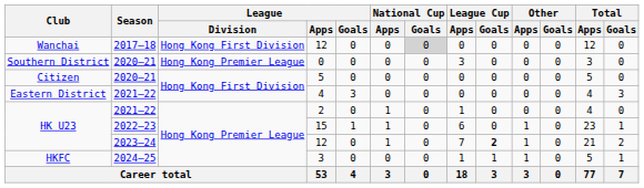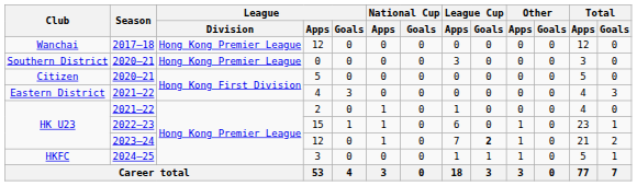 <table class="wikitable" style="text-align: center">
 <tr>
 <th rowspan="2">Club</th>
 <th rowspan="2">Season</th>
 <th colspan="3">League</th>
 <th colspan="2">National Cup</th>
 <th colspan="2">League Cup</th>
 <th colspan="2">Other</th>
 <th colspan="2">Total</th>
 </tr>
 <tr>
 <th>Division</th>
 <th>Apps</th>
 <th>Goals</th>
 <th>Apps</th>
 <th>Goals</th>
 <th>Apps</th>
 <th>Goals</th>
 <th>Apps</th>
 <th>Goals</th>
 <th>Apps</th>
 <th>Goals</th>
 </tr>
 <tr>
 <td><a href='#'>Wanchai</a></td>
 <td><a href='#'>2017–18</a></td>
-<td><a href='#'>Hong Kong First Division</a></td>
+<td><a href='#'>Hong Kong Premier League</a></td>
 <td>12</td>
 <td>0</td>
 <td>0</td>
-<td style="background: lightgrey;">0</td>
+<td>0</td>
 <td>0</td>
 <td>0</td>
 <td>0</td>
 <td>0</td>
 <td>12</td>
 <td>0</td>
 </tr>
 <tr>
 <td><a href='#'>Southern District</a></td>
 <td><a href='#'>2020–21</a></td>
 <td><a href='#'>Hong Kong Premier League</a></td>
 <td>0</td>
 <td>0</td>
 <td>0</td>
 <td>0</td>
 <td>3</td>
 <td>0</td>
 <td>0</td>
 <td>0</td>
 <td>3</td>
 <td>0</td>
 </tr>
 <tr>
 <td><a href='#'>Citizen</a></td>
 <td><a href='#'>2020–21</a></td>
 <td rowspan="2"><a href='#'>Hong Kong First Division</a></td>
 <td>5</td>
 <td>0</td>
 <td>0</td>
 <td>0</td>
 <td>0</td>
 <td>0</td>
 <td>0</td>
 <td>0</td>
 <td>5</td>
 <td>0</td>
 </tr>
 <tr>
 <td><a href='#'>Eastern District</a></td>
 <td><a href='#'>2021–22</a></td>
 <td>4</td>
 <td>3</td>
 <td>0</td>
 <td>0</td>
 <td>0</td>
 <td>0</td>
 <td>0</td>
 <td>0</td>
 <td>4</td>
 <td>3</td>
 </tr>
 <tr>
 <td rowspan="3"><a href='#'>HK U23</a></td>
 <td><a href='#'>2021–22</a></td>
 <td rowspan="4"><a href='#'>Hong Kong Premier League</a></td>
 <td>2</td>
 <td>0</td>
 <td>1</td>
 <td>0</td>
 <td>1</td>
 <td>0</td>
 <td>0</td>
 <td>0</td>
 <td>4</td>
 <td>0</td>
 </tr>
 <tr>
 <td><a href='#'>2022–23</a></td>
 <td>15</td>
 <td>1</td>
 <td>1</td>
 <td>0</td>
 <td>6</td>
 <td>0</td>
 <td>1</td>
 <td>0</td>
 <td>23</td>
 <td>1</td>
 </tr>
 <tr>
 <td><a href='#'>2023–24</a></td>
 <td>12</td>
 <td>0</td>
 <td>1</td>
 <td>0</td>
 <td>7</td>
 <td><strong>2</strong></td>
 <td>1</td>
 <td>0</td>
 <td>21</td>
 <td>2</td>
 </tr>
 <tr>
 <td><a href='#'>HKFC</a></td>
 <td><a href='#'>2024–25</a></td>
 <td>3</td>
 <td>0</td>
 <td>0</td>
 <td>0</td>
 <td>1</td>
 <td>1</td>
 <td>1</td>
 <td>0</td>
 <td>5</td>
 <td>1</td>
 </tr>
 <tr>
 <th colspan="3">Career total</th>
 <th>53</th>
 <th>4</th>
 <th>3</th>
 <th>0</th>
 <th>18</th>
 <th>3</th>
 <th>3</th>
 <th>0</th>
 <th>77</th>
 <th>7</th>
 </tr>
 </table>
